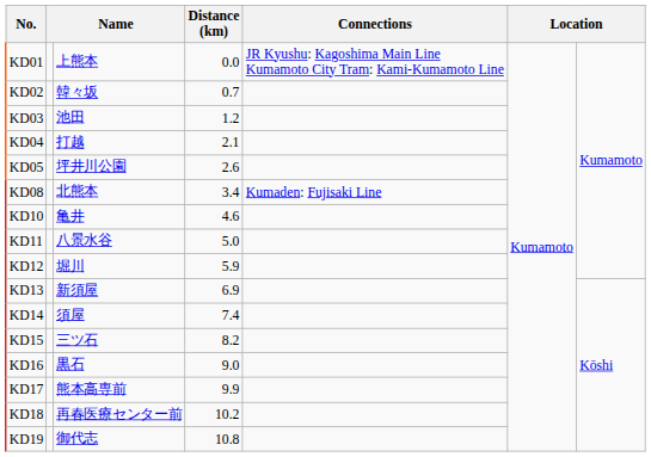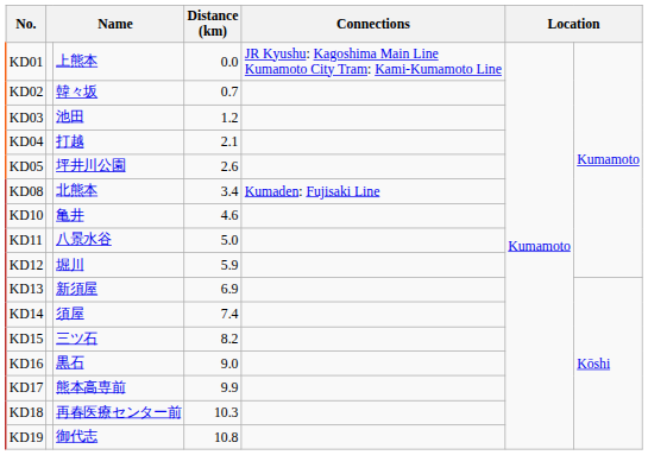 <table class="wikitable" rules="all">
 <tr>
 <th>No.</th>
 <th colspan="2">Name</th>
 <th style="width:3em;">Distance (km)</th>
 <th>Connections</th>
 <th colspan="2">Location</th>
 </tr>
 <tr>
 <td style="border-left:2px solid #f76011;">KD01</td>
 <td></td>
 <td><a href='#'>上熊本</a></td>
 <td style="text-align:right;">0.0</td>
 <td><a href='#'>JR Kyushu</a>: <a href='#'>Kagoshima Main Line</a><br><a href='#'>Kumamoto City Tram</a>: <a href='#'>Kami-Kumamoto Line</a></td>
 <td rowspan="16" style="text-align:center; width:1.5em;"><a href='#'>Kumamoto</a></td>
 <td rowspan="9"><a href='#'>Kumamoto</a></td>
 </tr>
 <tr>
 <td style="border-left:2px solid #f76011;">KD02</td>
 <td></td>
 <td><a href='#'>韓々坂</a></td>
 <td style="text-align:right;">0.7</td>
 <td> </td>
 </tr>
 <tr>
 <td style="border-left:2px solid #f76011;">KD03</td>
 <td></td>
 <td><a href='#'>池田</a></td>
 <td style="text-align:right;">1.2</td>
 <td> </td>
 </tr>
 <tr>
 <td style="border-left:2px solid #f76011;">KD04</td>
 <td></td>
 <td><a href='#'>打越</a></td>
 <td style="text-align:right;">2.1</td>
 <td> </td>
 </tr>
 <tr>
 <td style="border-left:2px solid #f76011;">KD05</td>
 <td></td>
 <td><a href='#'>坪井川公園</a></td>
 <td style="text-align:right;">2.6</td>
 <td> </td>
 </tr>
 <tr>
 <td style="border-left:2px solid #be302c;">KD08</td>
 <td></td>
 <td><a href='#'>北熊本</a></td>
 <td style="text-align:right;">3.4</td>
 <td><a href='#'>Kumaden</a>: <a href='#'>Fujisaki Line</a></td>
 </tr>
 <tr>
 <td style="border-left:2px solid #be302c;">KD10</td>
 <td></td>
 <td><a href='#'>亀井</a></td>
 <td style="text-align:right;">4.6</td>
 <td> </td>
 </tr>
 <tr>
 <td style="border-left:2px solid #be302c;">KD11</td>
 <td></td>
 <td><a href='#'>八景水谷</a></td>
 <td style="text-align:right;">5.0</td>
 <td> </td>
 </tr>
 <tr>
 <td style="border-left:2px solid #be302c;">KD12</td>
 <td></td>
 <td><a href='#'>堀川</a></td>
 <td style="text-align:right;">5.9</td>
 <td> </td>
 </tr>
 <tr>
 <td style="border-left:2px solid #be302c;">KD13</td>
 <td></td>
 <td><a href='#'>新須屋</a></td>
 <td style="text-align:right;">6.9</td>
 <td> </td>
 <td rowspan="7"><a href='#'>Kōshi</a></td>
 </tr>
 <tr>
 <td style="border-left:2px solid #be302c;">KD14</td>
 <td></td>
 <td><a href='#'>須屋</a></td>
 <td style="text-align:right;">7.4</td>
 <td> </td>
 </tr>
 <tr>
 <td style="border-left:2px solid #be302c;">KD15</td>
 <td></td>
 <td><a href='#'>三ツ石</a></td>
 <td style="text-align:right;">8.2</td>
 <td> </td>
 </tr>
 <tr>
 <td style="border-left:2px solid #be302c;">KD16</td>
 <td></td>
 <td><a href='#'>黒石</a></td>
 <td style="text-align:right;">9.0</td>
 <td> </td>
 </tr>
 <tr>
 <td style="border-left:2px solid #be302c;">KD17</td>
 <td></td>
 <td><a href='#'>熊本高専前</a></td>
 <td style="text-align:right;">9.9</td>
 <td> </td>
 </tr>
 <tr>
 <td style="border-left:2px solid #be302c;">KD18</td>
 <td></td>
 <td><a href='#'>再春医療センター前</a></td>
-<td style="text-align:right;">10.2</td>
+<td style="text-align:right;">10.3</td>
 <td> </td>
 </tr>
 <tr>
 <td style="border-left:2px solid #be302c;">KD19</td>
 <td></td>
 <td><a href='#'>御代志</a></td>
 <td style="text-align:right;">10.8</td>
 <td> </td>
 </tr>
 </table>
